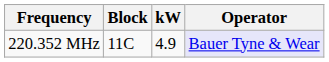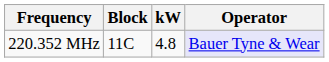 <table class="wikitable sortable">
 <tr>
 <th>Frequency</th>
 <th>Block</th>
 <th>kW</th>
 <th>Operator</th>
 </tr>
 <tr>
 <td>220.352 MHz</td>
 <td>11C</td>
-<td>4.9</td>
+<td>4.8</td>
 <td style="background: lavender;"><a href='#'>Bauer Tyne & Wear</a></td>
 </tr>
 </table>
